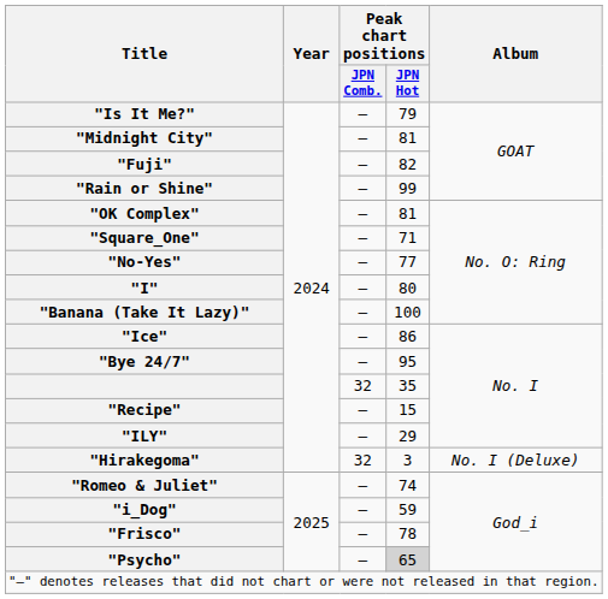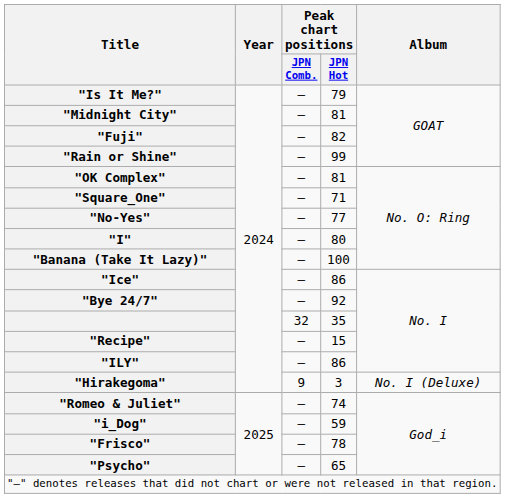 <table class="wikitable plainrowheaders" style="text-align:center">
 <tr>
 <th scope="col" rowspan="2">Title</th>
 <th scope="col" rowspan="2">Year</th>
 <th scope="col" colspan="2">Peak chart positions</th>
 <th scope="col" rowspan="2">Album</th>
 </tr>
 <tr>
 <th scope="col" style="width:2.75em;font-size:85%;"><a href='#'>JPN<br>Comb.</a><br></th>
 <th scope="col" style="width:2.75em;font-size:85%;"><a href='#'>JPN<br>Hot</a><br></th>
 </tr>
 <tr>
 <th scope="row">"Is It Me?"</th>
 <td rowspan="15">2024</td>
 <td>—</td>
 <td>79</td>
 <td rowspan="4"><em>GOAT</em></td>
 </tr>
 <tr>
 <th scope="row">"Midnight City"</th>
 <td>—</td>
 <td>81</td>
 </tr>
 <tr>
 <th scope="row">"Fuji"</th>
 <td>—</td>
 <td>82</td>
 </tr>
 <tr>
 <th scope="row">"Rain or Shine"</th>
 <td>—</td>
 <td>99</td>
 </tr>
 <tr>
 <th scope="row">"OK Complex"</th>
 <td>—</td>
 <td>81</td>
 <td rowspan="5"><em>No. O: Ring</em></td>
 </tr>
 <tr>
 <th scope="row">"Square_One"</th>
 <td>—</td>
 <td>71</td>
 </tr>
 <tr>
 <th scope="row">"No-Yes"</th>
 <td>—</td>
 <td>77</td>
 </tr>
 <tr>
 <th scope="row">"I"</th>
 <td>—</td>
 <td>80</td>
 </tr>
 <tr>
 <th scope="row">"Banana (Take It Lazy)"</th>
 <td>—</td>
 <td>100</td>
 </tr>
 <tr>
 <th scope="row">"Ice"</th>
 <td>—</td>
 <td>86</td>
 <td rowspan="5"><em>No. I</em></td>
 </tr>
 <tr>
 <th scope="row">"Bye 24/7"</th>
 <td>—</td>
-<td>95</td>
+<td>92</td>
 </tr>
 <tr>
 <th scope="row"></th>
 <td>32</td>
 <td>35</td>
 </tr>
 <tr>
 <th scope="row">"Recipe"</th>
 <td>—</td>
 <td>15</td>
 </tr>
 <tr>
 <th scope="row">"ILY"</th>
 <td>—</td>
-<td>29</td>
+<td>86</td>
 </tr>
 <tr>
 <th scope="row">"Hirakegoma"</th>
-<td>32</td>
+<td>9</td>
 <td>3</td>
 <td><em>No. I (Deluxe)</em></td>
 </tr>
 <tr>
 <th scope="row">"Romeo & Juliet"</th>
 <td rowspan="4">2025</td>
 <td>—</td>
 <td>74</td>
 <td rowspan="4"><em>God_i</em></td>
 </tr>
 <tr>
 <th scope="row">"i_Dog"</th>
 <td>—</td>
 <td>59</td>
 </tr>
 <tr>
 <th scope="row">"Frisco"</th>
 <td>—</td>
 <td>78</td>
 </tr>
 <tr>
 <th scope="row">"Psycho"</th>
 <td>—</td>
-<td style="background: lightgrey;">65</td>
+<td>65</td>
 </tr>
 <tr>
 <td colspan="5" style="font-size:85%">"—" denotes releases that did not chart or were not released in that region.</td>
 </tr>
 </table>
